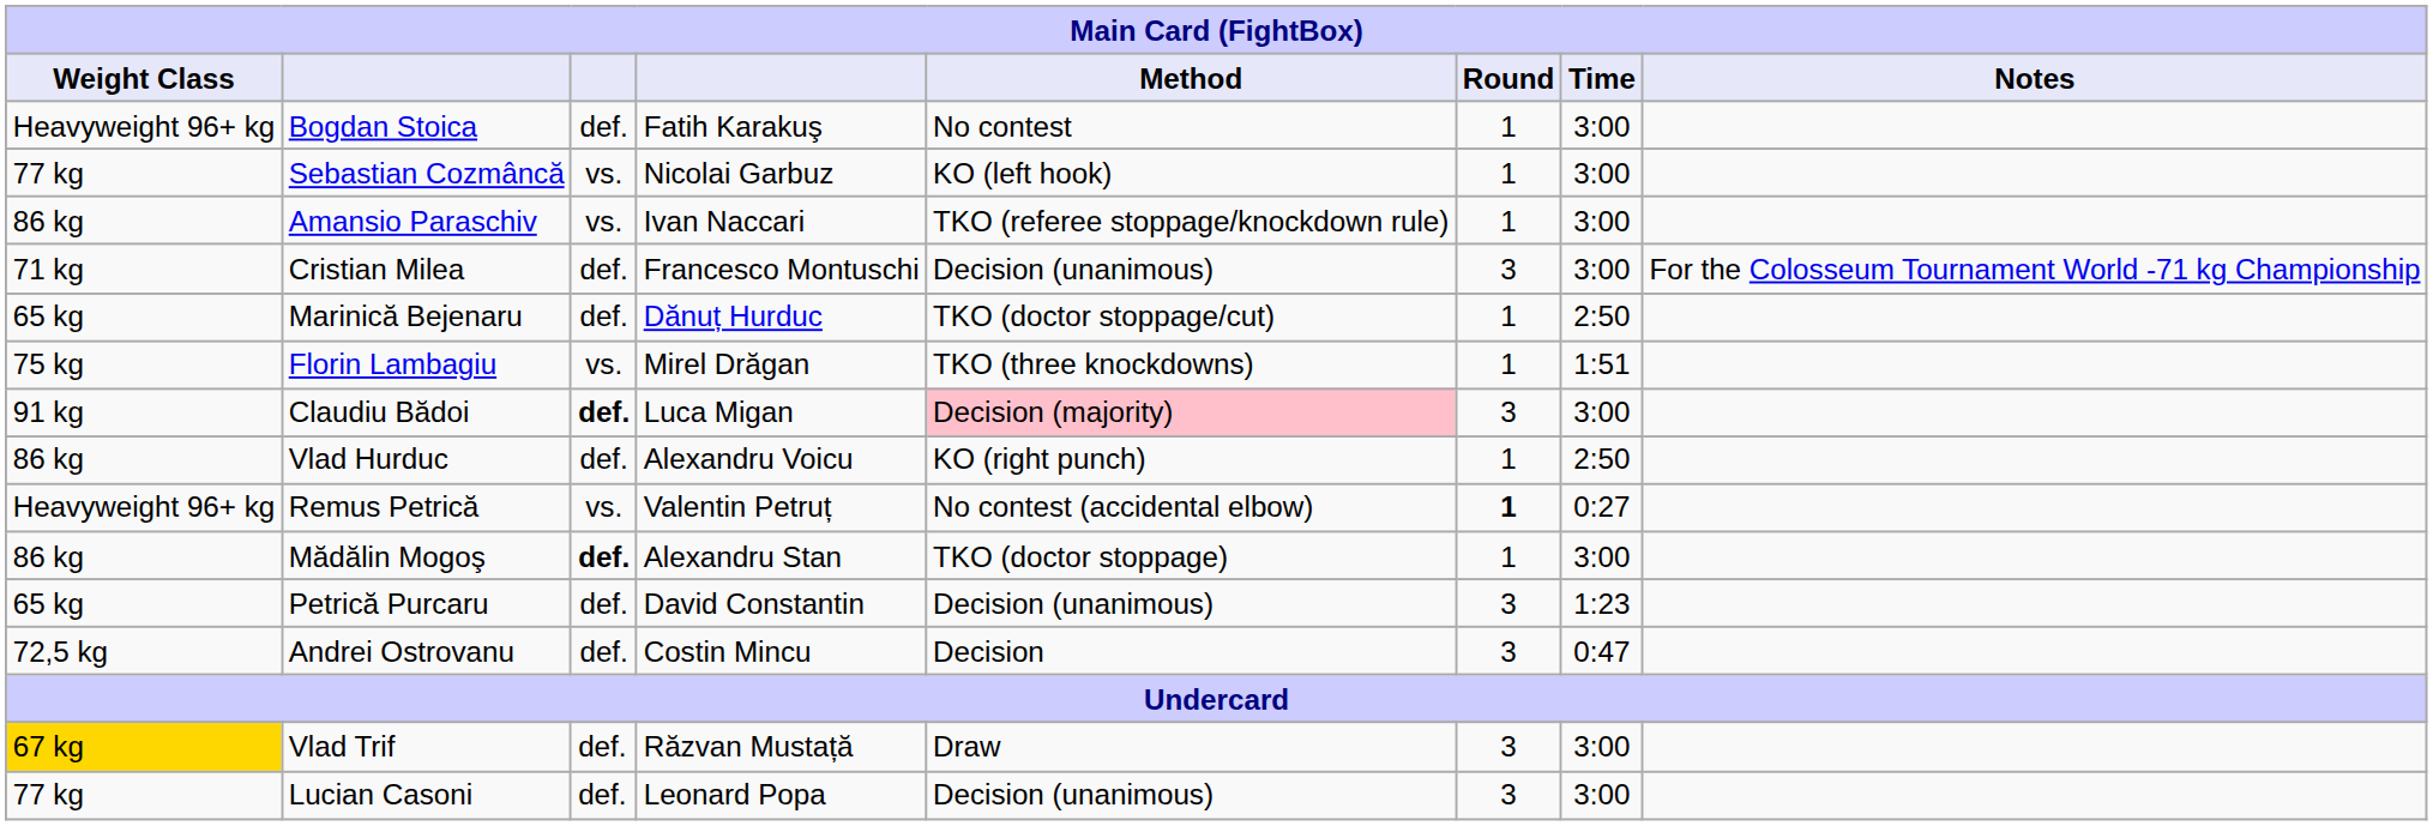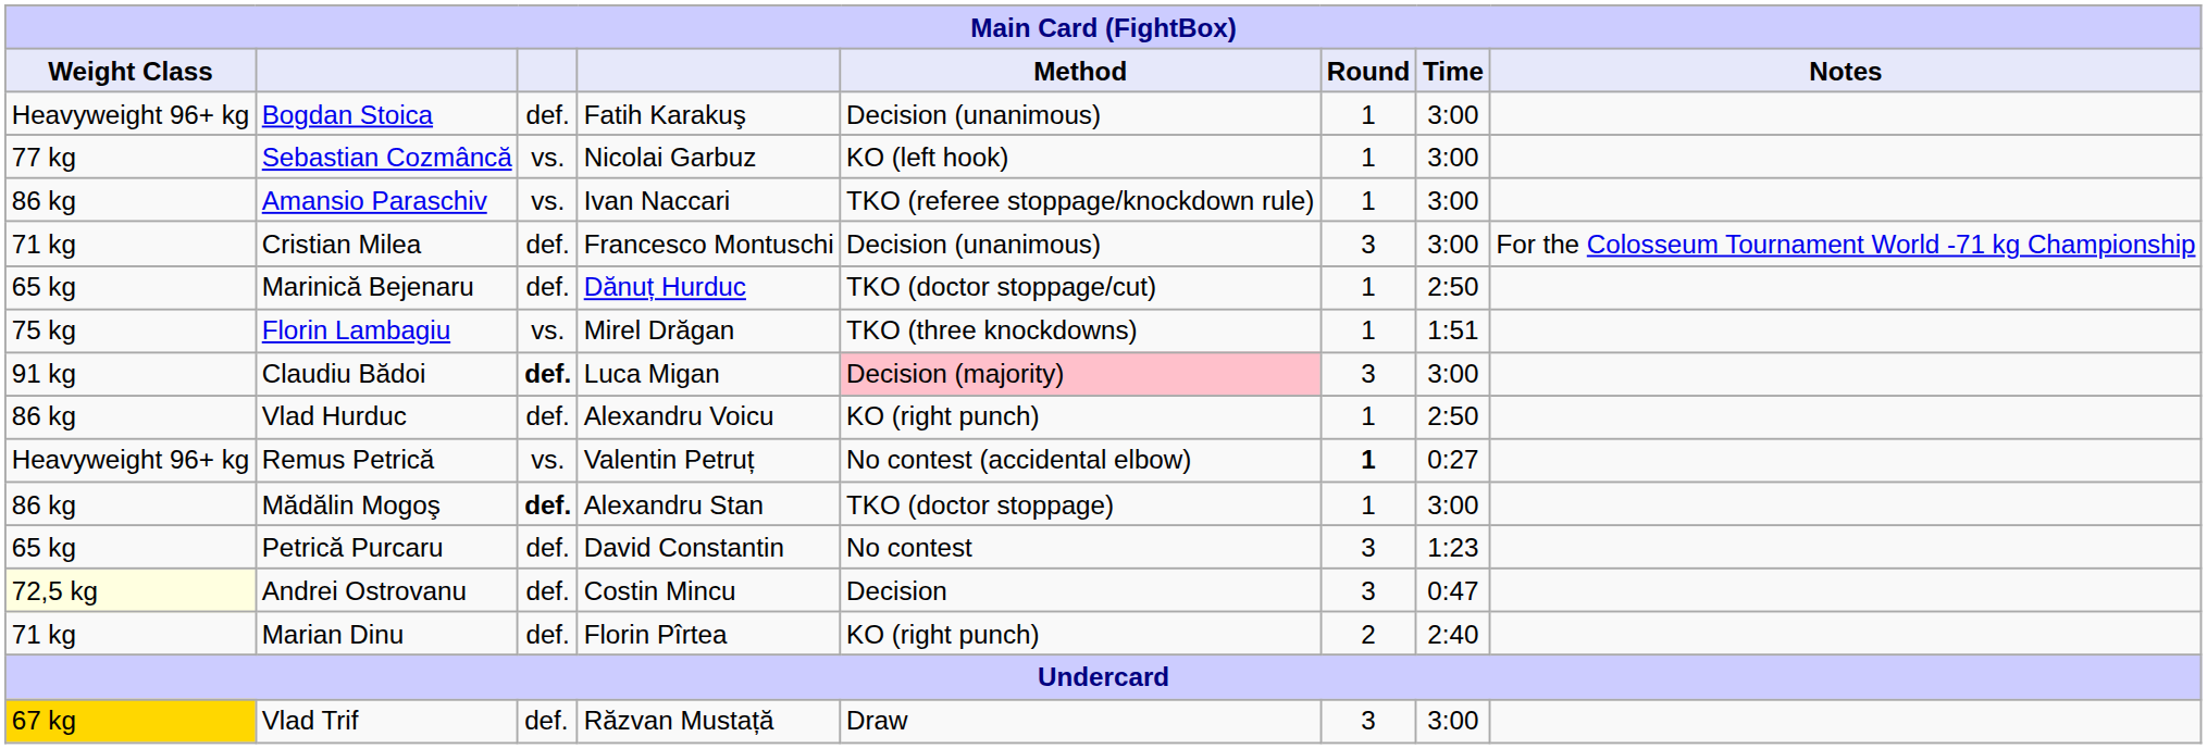 <table class="wikitable" style="font-size: 80%;">
 <tr>
 <th colspan="8" style="background-color: #ccf; color: #000080; text-align: center;"><strong>Main Card (FightBox)</strong></th>
 </tr>
 <tr>
 <th colspan="1" style="background-color: #E6E8FA; color: #000000; text-align: center;">Weight Class</th>
 <th colspan="1" style="background-color: #E6E8FA; color: #000000; text-align: center;"></th>
 <th colspan="1" style="background-color: #E6E8FA; color: #000000; text-align: center;"></th>
 <th colspan="1" style="background-color: #E6E8FA; color: #000000; text-align: center;"></th>
 <th colspan="1" style="background-color: #E6E8FA; color: #000000; text-align: center;">Method</th>
 <th colspan="1" style="background-color: #E6E8FA; color: #000000; text-align: center;">Round</th>
 <th colspan="1" style="background-color: #E6E8FA; color: #000000; text-align: center;">Time</th>
 <th colspan="1" style="background-color: #E6E8FA; color: #000000; text-align: center;">Notes</th>
 </tr>
 <tr>
 <td>Heavyweight 96+ kg</td>
 <td> <a href='#'>Bogdan Stoica</a></td>
 <td align=center>def.</td>
 <td> Fatih Karakuş</td>
-<td>No contest</td>
+<td>Decision (unanimous)</td>
 <td align=center>1</td>
 <td align=center>3:00</td>
 <td></td>
 </tr>
 <tr>
 <td>77 kg</td>
 <td> <a href='#'>Sebastian Cozmâncă</a></td>
 <td align=center>vs.</td>
 <td> Nicolai Garbuz</td>
 <td>KO (left hook)</td>
 <td align=center>1</td>
 <td align=center>3:00</td>
 <td></td>
 </tr>
 <tr>
 <td>86 kg</td>
 <td> <a href='#'>Amansio Paraschiv</a></td>
 <td align=center>vs.</td>
 <td> Ivan Naccari</td>
 <td>TKO (referee stoppage/knockdown rule)</td>
 <td align=center>1</td>
 <td align=center>3:00</td>
 <td></td>
 </tr>
 <tr>
 <td>71 kg</td>
 <td> Cristian Milea</td>
 <td align=center>def.</td>
 <td> Francesco Montuschi</td>
 <td>Decision (unanimous)</td>
 <td align=center>3</td>
 <td align=center>3:00</td>
 <td>For the <a href='#'>Colosseum Tournament World -71 kg Championship</a></td>
 </tr>
 <tr>
 <td>65 kg</td>
 <td> Marinică Bejenaru</td>
 <td align=center>def.</td>
 <td> <a href='#'>Dănuț Hurduc</a></td>
 <td>TKO (doctor stoppage/cut)</td>
 <td align=center>1</td>
 <td align=center>2:50</td>
 <td></td>
 </tr>
 <tr>
 <td>75 kg</td>
 <td> <a href='#'>Florin Lambagiu</a></td>
 <td align=center>vs.</td>
 <td> Mirel Drăgan</td>
 <td>TKO (three knockdowns)</td>
 <td align=center>1</td>
 <td align=center>1:51</td>
 <td></td>
 </tr>
 <tr>
 <td>91 kg</td>
 <td> Claudiu Bădoi</td>
 <td align=center><strong>def.</strong></td>
 <td> Luca Migan</td>
 <td style="background: pink;">Decision (majority)</td>
 <td align=center>3</td>
 <td align=center>3:00</td>
 <td></td>
 </tr>
 <tr>
 <td>86 kg</td>
 <td> Vlad Hurduc</td>
 <td align=center>def.</td>
 <td> Alexandru Voicu</td>
 <td>KO (right punch)</td>
 <td align=center>1</td>
 <td align=center>2:50</td>
 <td></td>
 </tr>
 <tr>
 <td>Heavyweight 96+ kg</td>
 <td> Remus Petrică</td>
 <td align=center>vs.</td>
 <td> Valentin Petruț</td>
 <td>No contest (accidental elbow)</td>
 <td align=center><strong>1</strong></td>
 <td align=center>0:27</td>
 <td></td>
 </tr>
 <tr>
 <td>86 kg</td>
 <td> Mădălin Mogoş</td>
 <td align=center><strong>def.</strong></td>
 <td> Alexandru Stan</td>
 <td>TKO (doctor stoppage)</td>
 <td align=center>1</td>
 <td align=center>3:00</td>
 <td></td>
 </tr>
 <tr>
 <td>65 kg</td>
 <td> Petrică Purcaru</td>
 <td align=center>def.</td>
 <td> David Constantin</td>
-<td>Decision (unanimous)</td>
+<td>No contest</td>
 <td align=center>3</td>
 <td align=center>1:23</td>
 <td></td>
 </tr>
 <tr>
-<td>72,5 kg</td>
+<td style="background: lightyellow;">72,5 kg</td>
 <td> Andrei Ostrovanu</td>
 <td align=center>def.</td>
 <td> Costin Mincu</td>
 <td>Decision</td>
 <td align=center>3</td>
 <td align=center>0:47</td>
+<td></td>
+</tr>
+<tr>
+<td>71 kg</td>
+<td> Marian Dinu</td>
+<td align=center>def.</td>
+<td> Florin Pîrtea</td>
+<td>KO (right punch)</td>
+<td align=center>2</td>
+<td align=center>2:40</td>
 <td></td>
 </tr>
 <tr>
 <th colspan="8" style="background-color: #ccf; color: #000080; text-align: center;"><strong>Undercard</strong></th>
 </tr>
 <tr>
 <td style="background: gold;">67 kg</td>
 <td> Vlad Trif</td>
 <td>def.</td>
 <td> Răzvan Mustață</td>
 <td>Draw</td>
 <td align=center>3</td>
 <td align=center>3:00</td>
 <td></td>
 </tr>
-<tr>
-<td>77 kg</td>
-<td> Lucian Casoni</td>
-<td>def.</td>
-<td> Leonard Popa</td>
-<td>Decision (unanimous)</td>
-<td align=center>3</td>
-<td align=center>3:00</td>
-<td></td>
-</tr>
 </table>
